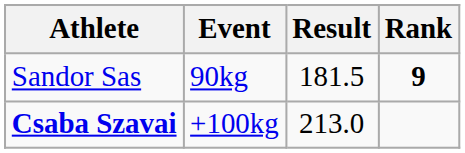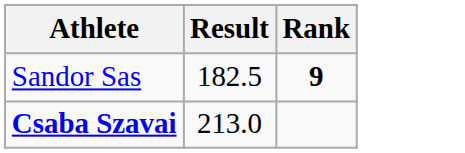 <table class=wikitable style="font-size:90%">
 <tr>
 <th>Athlete</th>
-<th>Event</th>
 <th>Result</th>
 <th>Rank</th>
 </tr>
 <tr>
 <td><a href='#'>Sandor Sas</a></td>
-<td><a href='#'>90kg</a></td>
-<td style="text-align:center;">181.5</td>
+<td style="text-align:center;">182.5</td>
 <td style="text-align:center;"><strong>9</strong></td>
 </tr>
 <tr>
 <td><strong><a href='#'>Csaba Szavai</a></strong></td>
-<td><a href='#'>+100kg</a></td>
 <td style="text-align:center;">213.0</td>
 <td style="text-align:center;"></td>
 </tr>
 </table>
